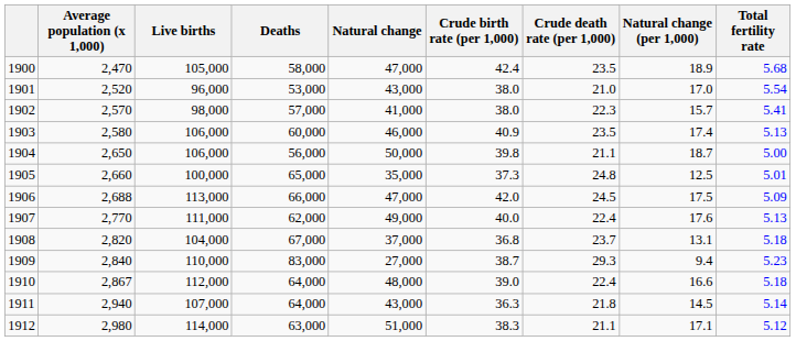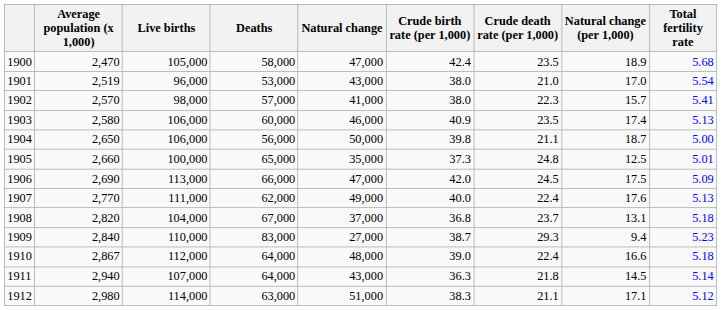 <table class="wikitable">
 <tr>
 <th></th>
 <th style="width:80pt;">Average population (x 1,000)</th>
 <th style="width:80pt;">Live births</th>
 <th style="width:80pt;">Deaths</th>
 <th style="width:80pt;">Natural change</th>
 <th style="width:80pt;">Crude birth rate (per 1,000)</th>
 <th style="width:80pt;">Crude death rate (per 1,000)</th>
 <th style="width:80pt;">Natural change (per 1,000)</th>
 <th style="width:60pt;">Total fertility rate</th>
 </tr>
 <tr>
 <td>1900</td>
 <td style="text-align:right;">2,470</td>
 <td style="text-align:right;">105,000</td>
 <td style="text-align:right;">58,000</td>
 <td style="text-align:right;">47,000</td>
 <td style="text-align:right;">42.4</td>
 <td style="text-align:right;">23.5</td>
 <td style="text-align:right;">18.9</td>
 <td style="text-align:right; color:blue;">5.68</td>
 </tr>
 <tr>
 <td>1901</td>
-<td style="text-align:right;">2,520</td>
+<td style="text-align:right;">2,519</td>
 <td style="text-align:right;">96,000</td>
 <td style="text-align:right;">53,000</td>
 <td style="text-align:right;">43,000</td>
 <td style="text-align:right;">38.0</td>
 <td style="text-align:right;">21.0</td>
 <td style="text-align:right;">17.0</td>
 <td style="text-align:right; color:blue;">5.54</td>
 </tr>
 <tr>
 <td>1902</td>
 <td style="text-align:right;">2,570</td>
 <td style="text-align:right;">98,000</td>
 <td style="text-align:right;">57,000</td>
 <td style="text-align:right;">41,000</td>
 <td style="text-align:right;">38.0</td>
 <td style="text-align:right;">22.3</td>
 <td style="text-align:right;">15.7</td>
 <td style="text-align:right; color:blue;">5.41</td>
 </tr>
 <tr>
 <td>1903</td>
 <td style="text-align:right;">2,580</td>
 <td style="text-align:right;">106,000</td>
 <td style="text-align:right;">60,000</td>
 <td style="text-align:right;">46,000</td>
 <td style="text-align:right;">40.9</td>
 <td style="text-align:right;">23.5</td>
 <td style="text-align:right;">17.4</td>
 <td style="text-align:right; color:blue;">5.13</td>
 </tr>
 <tr>
 <td>1904</td>
 <td style="text-align:right;">2,650</td>
 <td style="text-align:right;">106,000</td>
 <td style="text-align:right;">56,000</td>
 <td style="text-align:right;">50,000</td>
 <td style="text-align:right;">39.8</td>
 <td style="text-align:right;">21.1</td>
 <td style="text-align:right;">18.7</td>
 <td style="text-align:right; color:blue;">5.00</td>
 </tr>
 <tr>
 <td>1905</td>
 <td style="text-align:right;">2,660</td>
 <td style="text-align:right;">100,000</td>
 <td style="text-align:right;">65,000</td>
 <td style="text-align:right;">35,000</td>
 <td style="text-align:right;">37.3</td>
 <td style="text-align:right;">24.8</td>
 <td style="text-align:right;">12.5</td>
 <td style="text-align:right; color:blue;">5.01</td>
 </tr>
 <tr>
 <td>1906</td>
-<td style="text-align:right;">2,688</td>
+<td style="text-align:right;">2,690</td>
 <td style="text-align:right;">113,000</td>
 <td style="text-align:right;">66,000</td>
 <td style="text-align:right;">47,000</td>
 <td style="text-align:right;">42.0</td>
 <td style="text-align:right;">24.5</td>
 <td style="text-align:right;">17.5</td>
 <td style="text-align:right; color:blue;">5.09</td>
 </tr>
 <tr>
 <td>1907</td>
 <td style="text-align:right;">2,770</td>
 <td style="text-align:right;">111,000</td>
 <td style="text-align:right;">62,000</td>
 <td style="text-align:right;">49,000</td>
 <td style="text-align:right;">40.0</td>
 <td style="text-align:right;">22.4</td>
 <td style="text-align:right;">17.6</td>
 <td style="text-align:right; color:blue;">5.13</td>
 </tr>
 <tr>
 <td>1908</td>
 <td style="text-align:right;">2,820</td>
 <td style="text-align:right;">104,000</td>
 <td style="text-align:right;">67,000</td>
 <td style="text-align:right;">37,000</td>
 <td style="text-align:right;">36.8</td>
 <td style="text-align:right;">23.7</td>
 <td style="text-align:right;">13.1</td>
 <td style="text-align:right; color:blue;">5.18</td>
 </tr>
 <tr>
 <td>1909</td>
 <td style="text-align:right;">2,840</td>
 <td style="text-align:right;">110,000</td>
 <td style="text-align:right;">83,000</td>
 <td style="text-align:right;">27,000</td>
 <td style="text-align:right;">38.7</td>
 <td style="text-align:right;">29.3</td>
 <td style="text-align:right;">9.4</td>
 <td style="text-align:right; color:blue;">5.23</td>
 </tr>
 <tr>
 <td>1910</td>
 <td style="text-align:right;">2,867</td>
 <td style="text-align:right;">112,000</td>
 <td style="text-align:right;">64,000</td>
 <td style="text-align:right;">48,000</td>
 <td style="text-align:right;">39.0</td>
 <td style="text-align:right;">22.4</td>
 <td style="text-align:right;">16.6</td>
 <td style="text-align:right; color:blue;">5.18</td>
 </tr>
 <tr>
 <td>1911</td>
 <td style="text-align:right;">2,940</td>
 <td style="text-align:right;">107,000</td>
 <td style="text-align:right;">64,000</td>
 <td style="text-align:right;">43,000</td>
 <td style="text-align:right;">36.3</td>
 <td style="text-align:right;">21.8</td>
 <td style="text-align:right;">14.5</td>
 <td style="text-align:right; color:blue;">5.14</td>
 </tr>
 <tr>
 <td>1912</td>
 <td style="text-align:right;">2,980</td>
 <td style="text-align:right;">114,000</td>
 <td style="text-align:right;">63,000</td>
 <td style="text-align:right;">51,000</td>
 <td style="text-align:right;">38.3</td>
 <td style="text-align:right;">21.1</td>
 <td style="text-align:right;">17.1</td>
 <td style="text-align:right; color:blue;">5.12</td>
 </tr>
 </table>
